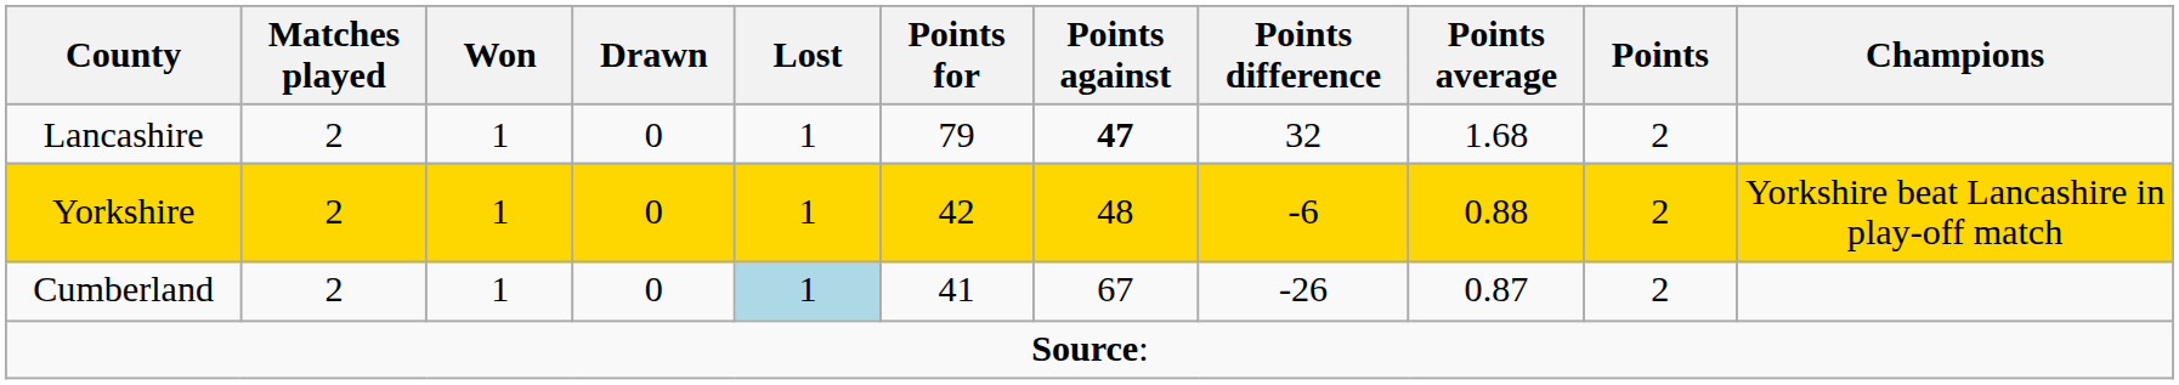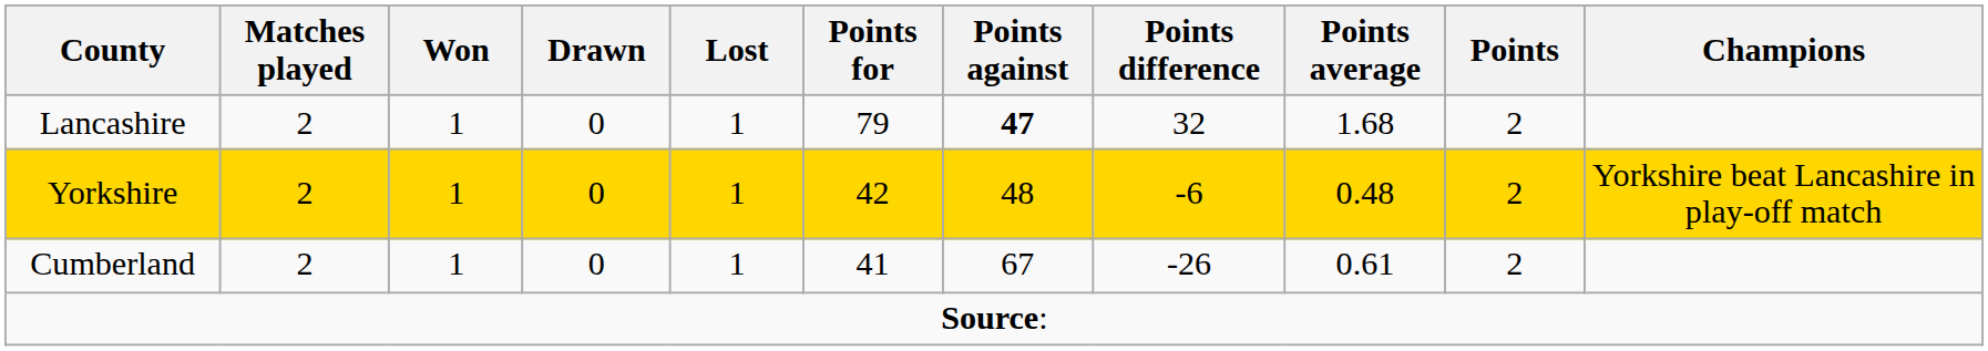 <table class="wikitable plainrowheaders" style="text-align: center; width: 60%">
 <tr>
 <th scope="col" style="width: 5%;">County</th>
 <th scope="col" style="width: 5%;">Matches played</th>
 <th scope="col" style="width: 5%;">Won</th>
 <th scope="col" style="width: 5%;">Drawn</th>
 <th scope="col" style="width: 5%;">Lost</th>
 <th scope="col" style="width: 5%;">Points for</th>
 <th scope="col" style="width: 5%;">Points against</th>
 <th scope="col" style="width: 5%;">Points difference</th>
 <th scope="col" style="width: 5%;">Points average</th>
 <th scope="col" style="width: 5%;">Points</th>
 <th scope="col" style="width: 15%;">Champions</th>
 </tr>
 <tr>
 <td>Lancashire</td>
 <td>2</td>
 <td>1</td>
 <td>0</td>
 <td>1</td>
 <td>79</td>
 <td><strong>47</strong></td>
 <td>32</td>
 <td>1.68</td>
 <td>2</td>
 <td></td>
 </tr>
 <tr style="background: gold;">
 <td>Yorkshire</td>
 <td>2</td>
 <td>1</td>
 <td>0</td>
 <td>1</td>
 <td>42</td>
 <td>48</td>
 <td>-6</td>
-<td>0.88</td>
+<td>0.48</td>
 <td>2</td>
 <td>Yorkshire beat Lancashire in play-off match</td>
 </tr>
 <tr>
 <td>Cumberland</td>
 <td>2</td>
 <td>1</td>
 <td>0</td>
-<td style="background: lightblue;">1</td>
+<td>1</td>
 <td>41</td>
 <td>67</td>
 <td>-26</td>
-<td>0.87</td>
+<td>0.61</td>
 <td>2</td>
 <td></td>
 </tr>
 <tr>
 <td colspan="11"><strong>Source</strong>:</td>
 </tr>
 </table>
